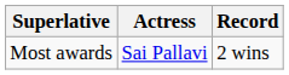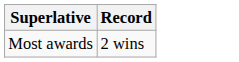 <table class="wikitable">
 <tr>
 <th>Superlative</th>
-<th>Actress</th>
 <th>Record</th>
 </tr>
 <tr>
 <td>Most awards</td>
-<td><a href='#'>Sai Pallavi</a></td>
 <td>2 wins</td>
 </tr>
 </table>
